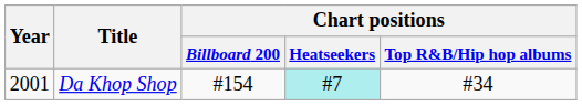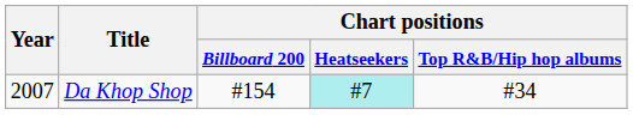 <table class="wikitable">
 <tr>
 <th rowspan="2">Year</th>
 <th rowspan="2">Title</th>
 <th colspan="3">Chart positions</th>
 </tr>
 <tr>
 <th><small><a href='#'><em>Billboard</em> 200</a></small></th>
 <th><small><a href='#'>Heatseekers</a></small></th>
 <th><small><a href='#'>Top R&B/Hip hop albums</a></small></th>
 </tr>
 <tr>
-<td>2001</td>
+<td>2007</td>
 <td><em><a href='#'>Da Khop Shop</a></em></td>
 <td align="center">#154</td>
 <td align="center" style="background: paleturquoise;">#7</td>
 <td align="center">#34</td>
 </tr>
 </table>
